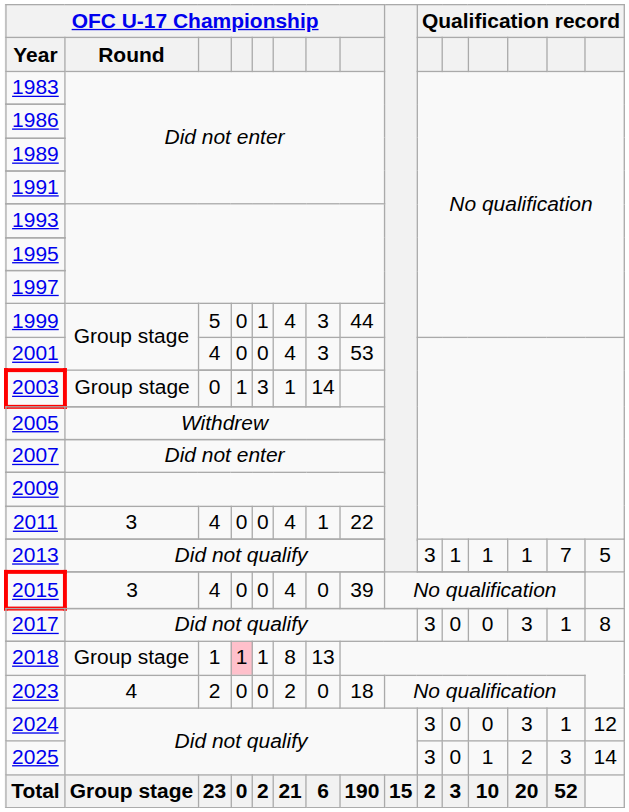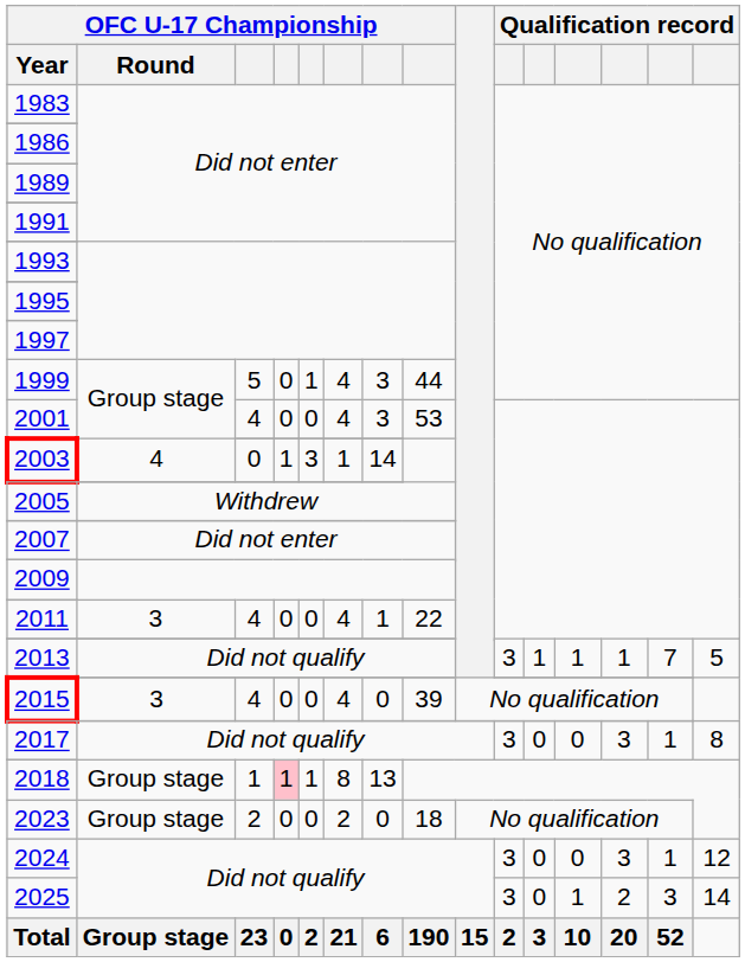 <table class="wikitable" style="text-align: center;">
 <tr>
 <th colspan=8><a href='#'>OFC U-17 Championship</a></th>
 <th rowspan=30></th>
 <th colspan=6>Qualification record</th>
 </tr>
 <tr>
 <th>Year</th>
 <th>Round</th>
 <th></th>
 <th></th>
 <th></th>
 <th></th>
 <th></th>
 <th></th>
 <th></th>
 <th></th>
 <th></th>
 <th></th>
 <th></th>
 <th></th>
 </tr>
 <tr bgcolor=>
 <td> <a href='#'>1983</a></td>
 <td colspan=7 rowspan=7><em>Did not enter</em></td>
 <td colspan=6 rowspan=14><em>No qualification</em></td>
 </tr>
 <tr>
 </tr>
 <tr bgcolor=>
 <td> <a href='#'>1986</a></td>
 </tr>
 <tr>
 </tr>
 <tr bgcolor=>
 <td> <a href='#'>1989</a></td>
 </tr>
 <tr>
 </tr>
 <tr bgcolor=>
 <td> <a href='#'>1991</a></td>
 </tr>
 <tr>
 </tr>
 <tr bgcolor=>
 <td> <a href='#'>1993</a></td>
 </tr>
 <tr>
 </tr>
 <tr bgcolor=>
 <td> <a href='#'>1995</a></td>
 </tr>
 <tr>
 </tr>
 <tr bgcolor=>
 <td> <a href='#'>1997</a></td>
 </tr>
 <tr>
 <td> <a href='#'>1999</a></td>
 <td rowspan=3>Group stage</td>
 <td>5</td>
 <td>0</td>
 <td>1</td>
 <td>4</td>
 <td>3</td>
 <td>44</td>
 </tr>
 <tr>
 <td>  <a href='#'>2001</a></td>
 <td>4</td>
 <td>0</td>
 <td>0</td>
 <td>4</td>
 <td>3</td>
 <td>53</td>
 </tr>
 <tr>
 </tr>
 <tr>
 <td style="border: 3px solid red">   <a href='#'>2003</a></td>
-<td>Group stage</td>
+<td>4</td>
 <td>0</td>
 <td>1</td>
 <td>3</td>
 <td>1</td>
 <td>14</td>
 </tr>
 <tr>
 </tr>
 <tr bgcolor=>
 <td> <a href='#'>2005</a></td>
 <td colspan=7><em>Withdrew</em></td>
 </tr>
 <tr>
 </tr>
 <tr bgcolor=>
 <td> <a href='#'>2007</a></td>
 <td colspan=7 rowspan=2><em>Did not enter</em></td>
 </tr>
 <tr>
 </tr>
 <tr bgcolor=>
 <td> <a href='#'>2009</a></td>
 </tr>
 <tr>
 </tr>
 <tr bgcolor=>
 <td> <a href='#'>2011</a></td>
 <td>3</td>
 <td>4</td>
 <td>0</td>
 <td>0</td>
 <td>4</td>
 <td>1</td>
 <td>22</td>
 </tr>
 <tr>
 </tr>
 <tr>
 <td>  <a href='#'>2013</a></td>
 <td colspan=8><em>Did not qualify</em></td>
 <td>3</td>
 <td>1</td>
 <td>1</td>
 <td>1</td>
 <td>7</td>
 <td>5</td>
 </tr>
 <tr>
 </tr>
 <tr>
 <td style="border: 3px solid red">  <a href='#'>2015</a></td>
 <td>3</td>
 <td>4</td>
 <td>0</td>
 <td>0</td>
 <td>4</td>
 <td>0</td>
 <td>39</td>
 <td colspan=6><em>No qualification</em></td>
 </tr>
 <tr>
 </tr>
 <tr>
 <td>  <a href='#'>2017</a></td>
 <td rowspan=2 colspan=8><em>Did not qualify</em></td>
 <td>3</td>
 <td>0</td>
 <td>0</td>
 <td>3</td>
 <td>1</td>
 <td>8</td>
 </tr>
 <tr>
 </tr>
 <tr>
 <td>  <a href='#'>2018</a></td>
 <td>Group stage</td>
 <td>1</td>
 <td style="background: pink;">1</td>
 <td>1</td>
 <td>8</td>
 <td>13</td>
 </tr>
 <tr>
 <td> <a href='#'>2023</a></td>
-<td>4</td>
+<td>Group stage</td>
 <td>2</td>
 <td>0</td>
 <td>0</td>
 <td>2</td>
 <td>0</td>
 <td>18</td>
 <td colspan=6><em>No qualification</em></td>
 </tr>
 <tr>
 <td>  <a href='#'>2024</a></td>
 <td colspan=8 rowspan=2><em>Did not qualify</em></td>
 <td>3</td>
 <td>0</td>
 <td>0</td>
 <td>3</td>
 <td>1</td>
 <td>12</td>
 </tr>
 <tr>
 <td>  <a href='#'>2025</a></td>
 <td>3</td>
 <td>0</td>
 <td>1</td>
 <td>2</td>
 <td>3</td>
 <td>14</td>
 </tr>
 <tr>
 <th>Total</th>
 <th>Group stage</th>
 <th>23</th>
 <th>0</th>
 <th>2</th>
 <th>21</th>
 <th>6</th>
 <th>190</th>
 <th>15</th>
 <th>2</th>
 <th>3</th>
 <th>10</th>
 <th>20</th>
 <th>52</th>
 </tr>
 </table>
